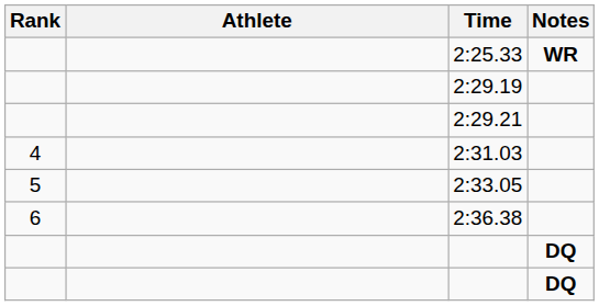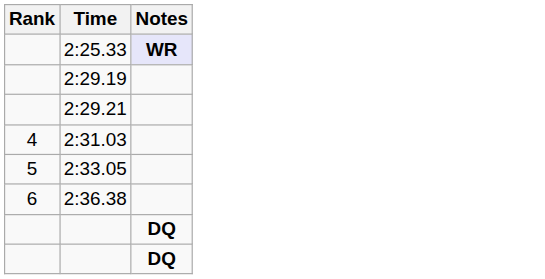 <table class=wikitable>
 <tr>
 <th>Rank</th>
-<th style=width:18em>Athlete</th>
 <th>Time</th>
 <th>Notes</th>
 </tr>
 <tr align=center>
 <td></td>
-<td align=left></td>
 <td>2:25.33</td>
-<td><strong>WR</strong></td>
+<td style="background: lavender;"><strong>WR</strong></td>
 </tr>
 <tr align=center>
 <td></td>
-<td align=left></td>
 <td>2:29.19</td>
 <td></td>
 </tr>
 <tr align=center>
 <td></td>
-<td align=left></td>
 <td>2:29.21</td>
 <td></td>
 </tr>
 <tr align=center>
 <td>4</td>
-<td align=left></td>
 <td>2:31.03</td>
 <td></td>
 </tr>
 <tr align=center>
 <td>5</td>
-<td align=left></td>
 <td>2:33.05</td>
 <td></td>
 </tr>
 <tr align=center>
 <td>6</td>
-<td align=left></td>
 <td>2:36.38</td>
 <td></td>
 </tr>
 <tr align=center>
 <td></td>
-<td align=left></td>
 <td></td>
 <td><strong>DQ</strong></td>
 </tr>
 <tr align=center>
 <td></td>
-<td align=left></td>
 <td></td>
 <td><strong>DQ</strong></td>
 </tr>
 </table>
